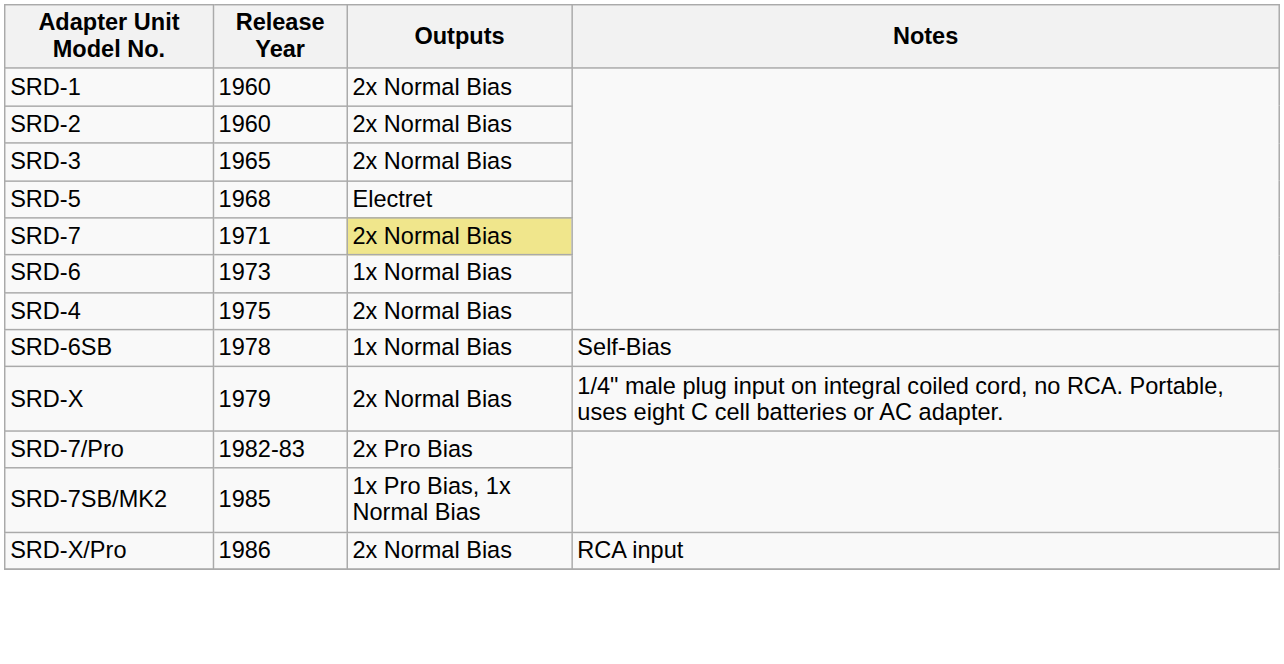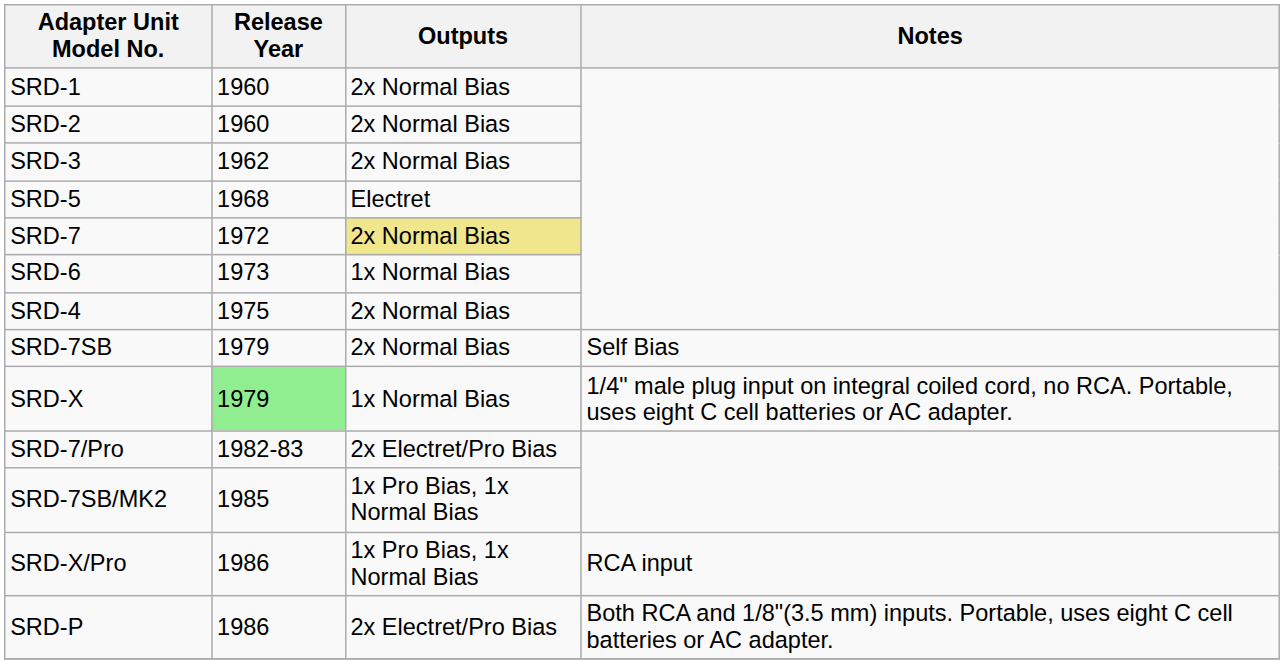 <table class="wikitable">
 <tr>
 <th>Adapter Unit Model No.</th>
 <th>Release Year</th>
 <th>Outputs</th>
 <th>Notes</th>
 </tr>
 <tr>
 <td>SRD-1</td>
 <td>1960</td>
 <td>2x Normal Bias</td>
 </tr>
 <tr>
 <td>SRD-2</td>
 <td>1960</td>
 <td>2x Normal Bias</td>
 </tr>
 <tr>
 <td>SRD-3</td>
-<td>1965</td>
+<td>1962</td>
 <td>2x Normal Bias</td>
 </tr>
 <tr>
 <td>SRD-5</td>
 <td>1968</td>
 <td>Electret</td>
 </tr>
 <tr>
 <td>SRD-7</td>
-<td>1971</td>
+<td>1972</td>
 <td style="background: khaki;">2x Normal Bias</td>
 </tr>
 <tr>
 <td>SRD-6</td>
 <td>1973</td>
 <td>1x Normal Bias</td>
 </tr>
 <tr>
 <td>SRD-4</td>
 <td>1975</td>
 <td>2x Normal Bias</td>
 </tr>
 <tr>
-<td>SRD-6SB</td>
-<td>1978</td>
-<td>1x Normal Bias</td>
-<td>Self-Bias</td>
+<td>SRD-7SB</td>
+<td>1979</td>
+<td>2x Normal Bias</td>
+<td>Self Bias</td>
 </tr>
 <tr>
 <td>SRD-X</td>
-<td>1979</td>
-<td>2x Normal Bias</td>
+<td style="background: lightgreen;">1979</td>
+<td>1x Normal Bias</td>
 <td>1/4" male plug input on integral coiled cord, no RCA. Portable, uses eight C cell batteries or AC adapter.</td>
 </tr>
 <tr>
 <td>SRD-7/Pro</td>
 <td>1982-83</td>
-<td>2x Pro Bias</td>
+<td>2x Electret/Pro Bias</td>
 </tr>
 <tr>
 <td>SRD-7SB/MK2</td>
 <td>1985</td>
 <td>1x Pro Bias, 1x Normal Bias</td>
 </tr>
 <tr>
 <td>SRD-X/Pro</td>
 <td>1986</td>
-<td>2x Normal Bias</td>
+<td>1x Pro Bias, 1x Normal Bias</td>
 <td>RCA input</td>
+</tr>
+<tr>
+<td>SRD-P</td>
+<td>1986</td>
+<td>2x Electret/Pro Bias</td>
+<td>Both RCA and 1/8"(3.5 mm) inputs. Portable, uses eight C cell batteries or AC adapter.</td>
 </tr>
 <tr>
 </tr>
 </table>
